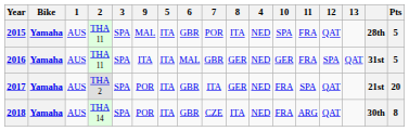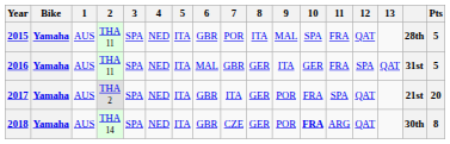 <table class="wikitable" style="text-align:center; font-size:90%">
 <tr>
 <th>Year</th>
 <th>Bike</th>
 <th>1</th>
 <th>2</th>
 <th>3</th>
-<th>9</th>
+<th>4</th>
 <th>5</th>
 <th>6</th>
 <th>7</th>
 <th>8</th>
-<th>4</th>
+<th>9</th>
 <th>10</th>
 <th>11</th>
 <th>12</th>
 <th>13</th>
 <th></th>
 <th>Pts</th>
 </tr>
 <tr>
 <th><a href='#'>2015</a></th>
 <th><a href='#'>Yamaha</a></th>
 <td><a href='#'>AUS</a></td>
 <td style="background:#DFFFDF;"><a href='#'>THA</a><br><small>11</small></td>
 <td><a href='#'>SPA</a></td>
-<td><a href='#'>MAL</a></td>
+<td><a href='#'>NED</a></td>
 <td><a href='#'>ITA</a></td>
 <td><a href='#'>GBR</a></td>
 <td><a href='#'>POR</a></td>
 <td><a href='#'>ITA</a></td>
-<td><a href='#'>NED</a></td>
+<td><a href='#'>MAL</a></td>
 <td><a href='#'>SPA</a></td>
 <td><a href='#'>FRA</a></td>
 <td><a href='#'>QAT</a></td>
 <td></td>
 <th>28th</th>
 <th>5</th>
 </tr>
 <tr>
 <th><a href='#'>2016</a></th>
 <th><a href='#'>Yamaha</a></th>
 <td><a href='#'>AUS</a></td>
 <td style="background:#DFFFDF;"><a href='#'>THA</a><br><small>11</small></td>
 <td><a href='#'>SPA</a></td>
-<td><a href='#'>ITA</a></td>
+<td><a href='#'>NED</a></td>
 <td><a href='#'>ITA</a></td>
 <td><a href='#'>MAL</a></td>
 <td><a href='#'>GBR</a></td>
 <td><a href='#'>GER</a></td>
-<td><a href='#'>NED</a></td>
+<td><a href='#'>ITA</a></td>
 <td><a href='#'>GER</a></td>
 <td><a href='#'>FRA</a></td>
 <td><a href='#'>SPA</a></td>
 <td><a href='#'>QAT</a></td>
 <th>31st</th>
 <th>5</th>
 </tr>
 <tr>
 <th><a href='#'>2017</a></th>
 <th><a href='#'>Yamaha</a></th>
 <td><a href='#'>AUS</a></td>
 <td style="background:#dfdfdf;"><a href='#'>THA</a><br><small>2</small></td>
 <td><a href='#'>SPA</a></td>
-<td><a href='#'>POR</a></td>
+<td><a href='#'>NED</a></td>
 <td><a href='#'>ITA</a></td>
 <td><a href='#'>GBR</a></td>
 <td><a href='#'>ITA</a></td>
 <td><a href='#'>GER</a></td>
-<td><a href='#'>NED</a></td>
+<td><a href='#'>POR</a></td>
 <td><a href='#'>FRA</a></td>
 <td><a href='#'>SPA</a></td>
 <td><a href='#'>QAT</a></td>
 <td></td>
 <th>21st</th>
 <th>20</th>
 </tr>
 <tr>
 <th align="left"><a href='#'>2018</a></th>
 <th><a href='#'>Yamaha</a></th>
 <td><a href='#'>AUS</a><br><small></small></td>
 <td style="background:#dfffdf;"><a href='#'>THA</a><br><small>14</small></td>
 <td><a href='#'>SPA</a><br><small></small></td>
-<td><a href='#'>POR</a><br><small></small></td>
+<td><a href='#'>NED</a><br><small></small></td>
 <td><a href='#'>ITA</a><br><small></small></td>
 <td><a href='#'>GBR</a><br><small></small></td>
 <td><a href='#'>CZE</a><br><small></small></td>
-<td><a href='#'>ITA</a><br><small></small></td>
-<td><a href='#'>NED</a><br><small></small></td>
-<td><a href='#'>FRA</a><br><small></small></td>
+<td><a href='#'>GER</a></td>
+<td><a href='#'>POR</a><br><small></small></td>
+<td><strong><a href='#'>FRA</a><br><small></small></strong></td>
 <td><a href='#'>ARG</a><br><small></small></td>
 <td><a href='#'>QAT</a><br><small></small></td>
 <td></td>
 <th>30th</th>
 <th>8</th>
 </tr>
 </table>
